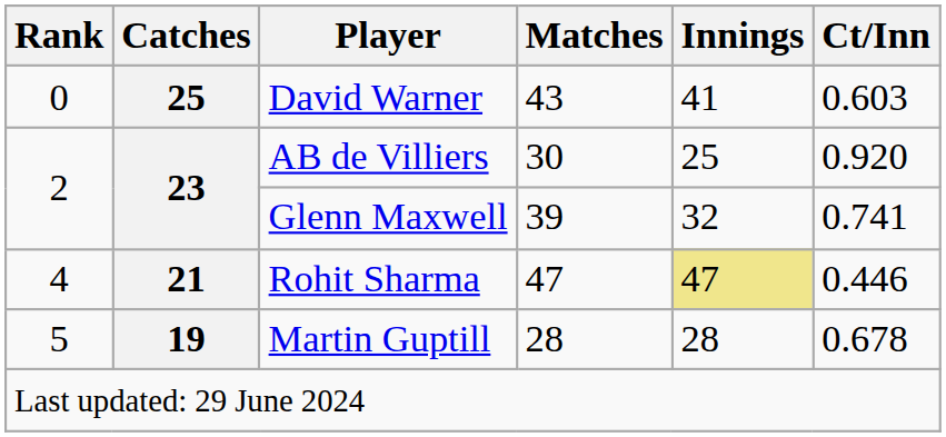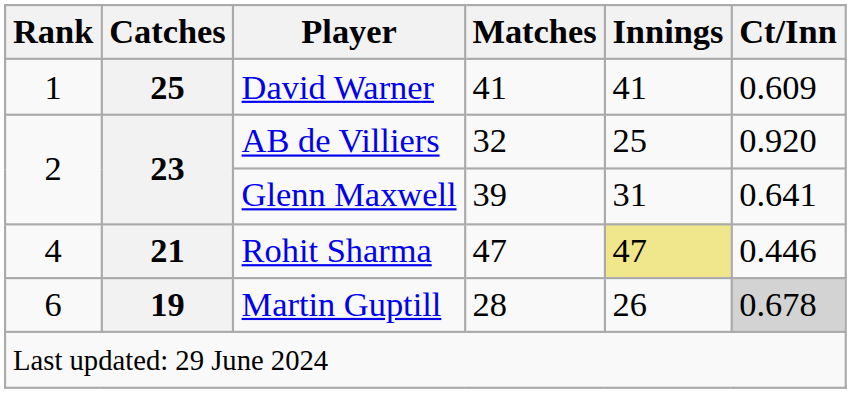 <table class="wikitable">
 <tr>
 <th>Rank</th>
 <th>Catches</th>
 <th>Player</th>
 <th>Matches</th>
 <th>Innings</th>
 <th>Ct/Inn</th>
 </tr>
 <tr>
-<td align=center>0</td>
+<td align=center>1</td>
 <th>25</th>
 <td> <a href='#'>David Warner</a></td>
-<td>43</td>
 <td>41</td>
-<td>0.603</td>
+<td>41</td>
+<td>0.609</td>
 </tr>
 <tr>
 <td align=center rowspan=2>2</td>
 <th rowspan=2>23</th>
 <td> <a href='#'>AB de Villiers</a></td>
-<td>30</td>
+<td>32</td>
 <td>25</td>
 <td>0.920</td>
 </tr>
 <tr>
 <td> <a href='#'>Glenn Maxwell</a></td>
 <td>39</td>
-<td>32</td>
-<td>0.741</td>
+<td>31</td>
+<td>0.641</td>
 </tr>
 <tr>
 <td align=center>4</td>
 <th>21</th>
 <td> <a href='#'>Rohit Sharma</a></td>
 <td>47</td>
 <td style="background: khaki;">47</td>
 <td>0.446</td>
 </tr>
 <tr>
-<td align=center>5</td>
+<td align=center>6</td>
 <th>19</th>
 <td> <a href='#'>Martin Guptill</a></td>
 <td>28</td>
-<td>28</td>
-<td>0.678</td>
+<td>26</td>
+<td style="background: lightgrey;">0.678</td>
 </tr>
 <tr>
 <td colspan="6"><small>Last updated: 29 June 2024</small></td>
 </tr>
 </table>
